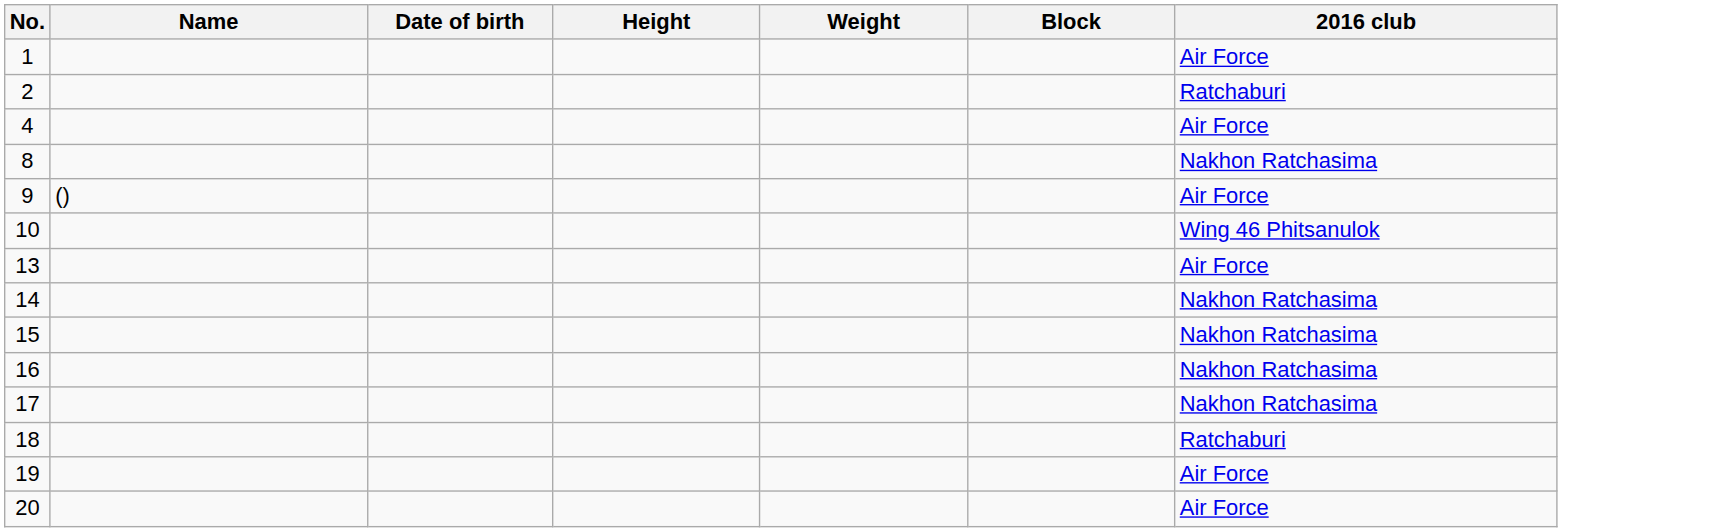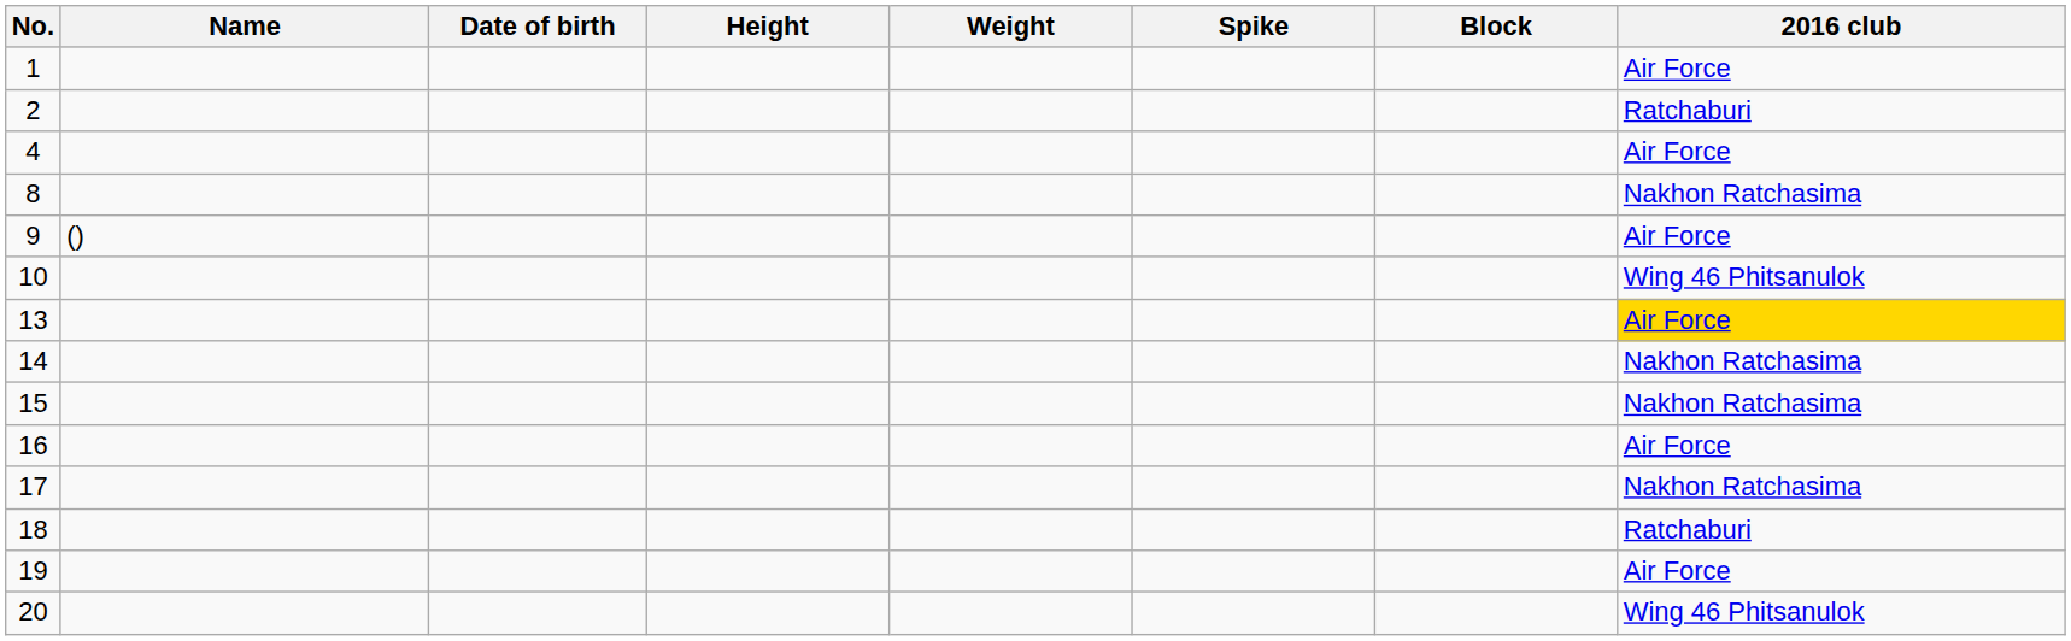 <table class="wikitable sortable" style="font-size:100%; text-align:center;">
 <tr>
 <th>No.</th>
 <th style="width:14em">Name</th>
 <th style="width:8em">Date of birth</th>
 <th style="width:9em">Height</th>
 <th style="width:9em">Weight</th>
+<th style="width:9em">Spike</th>
 <th style="width:9em">Block</th>
 <th style="width:17em">2016 club</th>
 </tr>
 <tr>
 <td>1</td>
 <td align=left></td>
 <td align=right></td>
+<td></td>
 <td></td>
 <td></td>
 <td></td>
 <td align="left"> <a href='#'>Air Force</a></td>
 </tr>
 <tr>
 <td>2</td>
 <td align=left></td>
 <td align=right></td>
 <td></td>
 <td></td>
 <td></td>
+<td></td>
 <td align="left"> <a href='#'>Ratchaburi</a></td>
 </tr>
 <tr>
 <td>4</td>
 <td align=left></td>
 <td align=right></td>
+<td></td>
 <td></td>
 <td></td>
 <td></td>
 <td align="left"> <a href='#'>Air Force</a></td>
 </tr>
 <tr>
 <td>8</td>
 <td align=left></td>
 <td align=right></td>
 <td></td>
 <td></td>
 <td></td>
+<td></td>
 <td align="left"> <a href='#'>Nakhon Ratchasima</a></td>
 </tr>
 <tr>
 <td>9</td>
 <td align=left> ()</td>
 <td align=right></td>
+<td></td>
 <td></td>
 <td></td>
 <td></td>
 <td align="left"> <a href='#'>Air Force</a></td>
 </tr>
 <tr>
 <td>10</td>
 <td align=left></td>
 <td align=right></td>
 <td></td>
 <td></td>
 <td></td>
+<td></td>
 <td align="left"> <a href='#'>Wing 46 Phitsanulok</a></td>
 </tr>
 <tr>
 <td>13</td>
 <td align=left></td>
 <td align=right></td>
 <td></td>
 <td></td>
 <td></td>
-<td align="left"> <a href='#'>Air Force</a></td>
+<td></td>
+<td align="left" style="background: gold;"> <a href='#'>Air Force</a></td>
 </tr>
 <tr>
 <td>14</td>
 <td align=left></td>
 <td align=right></td>
+<td></td>
 <td></td>
 <td></td>
 <td></td>
 <td align="left"> <a href='#'>Nakhon Ratchasima</a></td>
 </tr>
 <tr>
 <td>15</td>
 <td align=left></td>
 <td align=right></td>
 <td></td>
 <td></td>
 <td></td>
+<td></td>
 <td align="left"> <a href='#'>Nakhon Ratchasima</a></td>
 </tr>
 <tr>
 <td>16</td>
 <td align=left></td>
 <td align=right></td>
 <td></td>
 <td></td>
 <td></td>
-<td align="left"> <a href='#'>Nakhon Ratchasima</a></td>
+<td></td>
+<td align="left"> <a href='#'>Air Force</a></td>
 </tr>
 <tr>
 <td>17</td>
 <td align=left></td>
 <td align=right></td>
+<td></td>
 <td></td>
 <td></td>
 <td></td>
 <td align="left"> <a href='#'>Nakhon Ratchasima</a></td>
 </tr>
 <tr>
 <td>18</td>
 <td align=left></td>
 <td align=right></td>
 <td></td>
 <td></td>
 <td></td>
+<td></td>
 <td align="left"> <a href='#'>Ratchaburi</a></td>
 </tr>
 <tr>
 <td>19</td>
 <td align=left></td>
 <td align=right></td>
+<td></td>
 <td></td>
 <td></td>
 <td></td>
 <td align="left"> <a href='#'>Air Force</a></td>
 </tr>
 <tr>
 <td>20</td>
 <td align=left></td>
 <td align=right></td>
 <td></td>
 <td></td>
 <td></td>
-<td align="left"> <a href='#'>Air Force</a></td>
+<td></td>
+<td align="left"> <a href='#'>Wing 46 Phitsanulok</a></td>
 </tr>
 </table>
